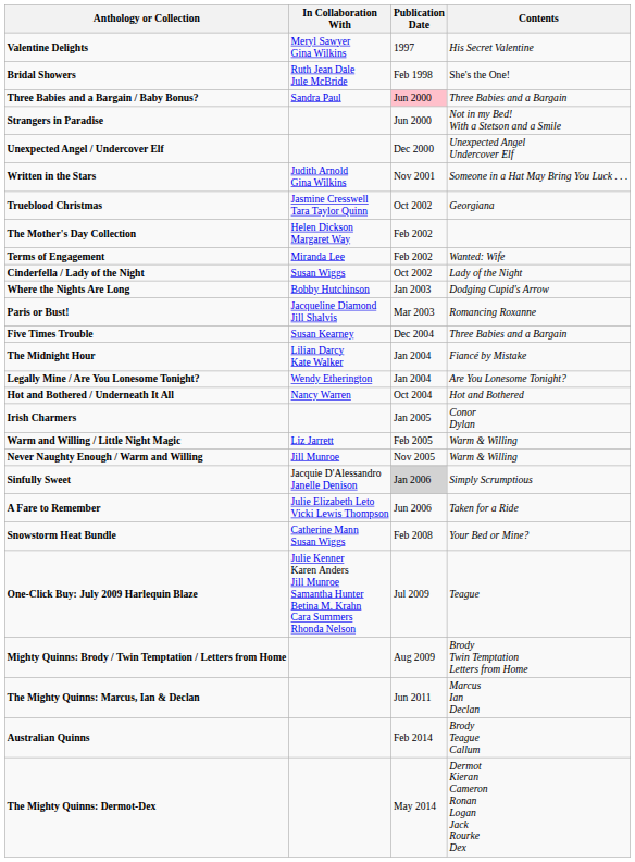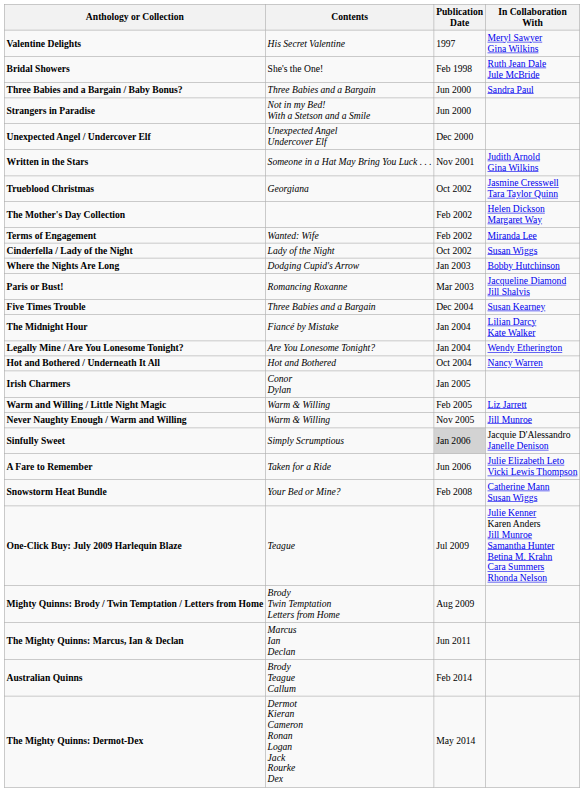 <table class="wikitable">
 <tr>
 <th>Anthology or Collection</th>
+<th>Contents</th>
+<th>Publication<br>Date</th>
 <th>In Collaboration<br>With</th>
-<th>Publication<br>Date</th>
-<th>Contents</th>
 </tr>
 <tr>
 <td><strong>Valentine Delights</strong></td>
+<td><em>His Secret Valentine</em></td>
+<td>1997</td>
 <td><a href='#'>Meryl Sawyer</a><br><a href='#'>Gina Wilkins</a></td>
-<td>1997</td>
-<td><em>His Secret Valentine</em></td>
 </tr>
 <tr>
 <td><strong>Bridal Showers</strong></td>
+<td>She's the One!</td>
+<td>Feb 1998</td>
 <td><a href='#'>Ruth Jean Dale</a><br><a href='#'>Jule McBride</a></td>
-<td>Feb 1998</td>
-<td>She's the One!</td>
 </tr>
 <tr>
 <td><strong>Three Babies and a Bargain / Baby Bonus?</strong></td>
+<td><em>Three Babies and a Bargain</em></td>
+<td>Jun 2000</td>
 <td><a href='#'>Sandra Paul</a></td>
-<td style="background: pink;">Jun 2000</td>
-<td><em>Three Babies and a Bargain</em></td>
 </tr>
 <tr>
 <td><strong>Strangers in Paradise</strong></td>
+<td><em>Not in my Bed!</em><br><em>With a Stetson and a Smile</em></td>
+<td>Jun 2000</td>
 <td></td>
-<td>Jun 2000</td>
-<td><em>Not in my Bed!</em><br><em>With a Stetson and a Smile</em></td>
 </tr>
 <tr>
 <td><strong>Unexpected Angel / Undercover Elf</strong></td>
+<td><em>Unexpected Angel</em><br><em>Undercover Elf</em></td>
+<td>Dec 2000</td>
 <td></td>
-<td>Dec 2000</td>
-<td><em>Unexpected Angel</em><br><em>Undercover Elf</em></td>
 </tr>
 <tr>
 <td><strong>Written in the Stars</strong></td>
+<td><em>Someone in a Hat May Bring You Luck . . .</em></td>
+<td>Nov 2001</td>
 <td><a href='#'>Judith Arnold</a><br><a href='#'>Gina Wilkins</a></td>
-<td>Nov 2001</td>
-<td><em>Someone in a Hat May Bring You Luck . . .</em></td>
 </tr>
 <tr>
 <td><strong>Trueblood Christmas</strong></td>
+<td><em>Georgiana</em></td>
+<td>Oct 2002</td>
 <td><a href='#'>Jasmine Cresswell</a><br><a href='#'>Tara Taylor Quinn</a></td>
-<td>Oct 2002</td>
-<td><em>Georgiana</em></td>
 </tr>
 <tr>
 <td><strong>The Mother's Day Collection</strong></td>
+<td></td>
+<td>Feb 2002</td>
 <td><a href='#'>Helen Dickson</a><br><a href='#'>Margaret Way</a></td>
+</tr>
+<tr>
+<td><strong>Terms of Engagement</strong></td>
+<td><em>Wanted: Wife</em></td>
 <td>Feb 2002</td>
+<td><a href='#'>Miranda Lee</a></td>
+</tr>
+<tr>
+<td><strong>Cinderfella / Lady of the Night</strong></td>
+<td><em>Lady of the Night</em></td>
+<td>Oct 2002</td>
+<td><a href='#'>Susan Wiggs</a></td>
+</tr>
+<tr>
+<td><strong>Where the Nights Are Long</strong></td>
+<td><em>Dodging Cupid's Arrow</em></td>
+<td>Jan 2003</td>
+<td><a href='#'>Bobby Hutchinson</a></td>
+</tr>
+<tr>
+<td><strong>Paris or Bust!</strong></td>
+<td><em>Romancing Roxanne</em></td>
+<td>Mar 2003</td>
+<td><a href='#'>Jacqueline Diamond</a><br><a href='#'>Jill Shalvis</a></td>
+</tr>
+<tr>
+<td><strong>Five Times Trouble</strong></td>
+<td><em>Three Babies and a Bargain</em></td>
+<td>Dec 2004</td>
+<td><a href='#'>Susan Kearney</a></td>
+</tr>
+<tr>
+<td><strong>The Midnight Hour</strong></td>
+<td><em>Fiancé by Mistake</em></td>
+<td>Jan 2004</td>
+<td><a href='#'>Lilian Darcy</a><br><a href='#'>Kate Walker</a></td>
+</tr>
+<tr>
+<td><strong>Legally Mine / Are You Lonesome Tonight?</strong></td>
+<td><em>Are You Lonesome Tonight?</em></td>
+<td>Jan 2004</td>
+<td><a href='#'>Wendy Etherington</a></td>
+</tr>
+<tr>
+<td><strong>Hot and Bothered / Underneath It All</strong></td>
+<td><em>Hot and Bothered</em></td>
+<td>Oct 2004</td>
+<td><a href='#'>Nancy Warren</a></td>
+</tr>
+<tr>
+<td><strong>Irish Charmers</strong></td>
+<td><em>Conor</em><br><em>Dylan</em></td>
+<td>Jan 2005</td>
 <td></td>
 </tr>
 <tr>
-<td><strong>Terms of Engagement</strong></td>
-<td><a href='#'>Miranda Lee</a></td>
-<td>Feb 2002</td>
-<td><em>Wanted: Wife</em></td>
-</tr>
-<tr>
-<td><strong>Cinderfella / Lady of the Night</strong></td>
-<td><a href='#'>Susan Wiggs</a></td>
-<td>Oct 2002</td>
-<td><em>Lady of the Night</em></td>
-</tr>
-<tr>
-<td><strong>Where the Nights Are Long</strong></td>
-<td><a href='#'>Bobby Hutchinson</a></td>
-<td>Jan 2003</td>
-<td><em>Dodging Cupid's Arrow</em></td>
-</tr>
-<tr>
-<td><strong>Paris or Bust!</strong></td>
-<td><a href='#'>Jacqueline Diamond</a><br><a href='#'>Jill Shalvis</a></td>
-<td>Mar 2003</td>
-<td><em>Romancing Roxanne</em></td>
-</tr>
-<tr>
-<td><strong>Five Times Trouble</strong></td>
-<td><a href='#'>Susan Kearney</a></td>
-<td>Dec 2004</td>
-<td><em>Three Babies and a Bargain</em></td>
-</tr>
-<tr>
-<td><strong>The Midnight Hour</strong></td>
-<td><a href='#'>Lilian Darcy</a><br><a href='#'>Kate Walker</a></td>
-<td>Jan 2004</td>
-<td><em>Fiancé by Mistake</em></td>
-</tr>
-<tr>
-<td><strong>Legally Mine / Are You Lonesome Tonight?</strong></td>
-<td><a href='#'>Wendy Etherington</a></td>
-<td>Jan 2004</td>
-<td><em>Are You Lonesome Tonight?</em></td>
-</tr>
-<tr>
-<td><strong>Hot and Bothered / Underneath It All</strong></td>
-<td><a href='#'>Nancy Warren</a></td>
-<td>Oct 2004</td>
-<td><em>Hot and Bothered</em></td>
-</tr>
-<tr>
-<td><strong>Irish Charmers</strong></td>
-<td></td>
-<td>Jan 2005</td>
-<td><em>Conor</em><br><em>Dylan</em></td>
-</tr>
-<tr>
 <td><strong>Warm and Willing / Little Night Magic</strong></td>
+<td><em>Warm & Willing</em></td>
+<td>Feb 2005</td>
 <td><a href='#'>Liz Jarrett</a></td>
-<td>Feb 2005</td>
-<td><em>Warm & Willing</em></td>
 </tr>
 <tr>
 <td><strong>Never Naughty Enough / Warm and Willing</strong></td>
+<td><em>Warm & Willing</em></td>
+<td>Nov 2005</td>
 <td><a href='#'>Jill Munroe</a></td>
-<td>Nov 2005</td>
-<td><em>Warm & Willing</em></td>
 </tr>
 <tr>
 <td><strong>Sinfully Sweet</strong></td>
+<td><em>Simply Scrumptious</em></td>
+<td style="background: lightgrey;">Jan 2006</td>
 <td>Jacquie D'Alessandro<br><a href='#'>Janelle Denison</a></td>
-<td style="background: lightgrey;">Jan 2006</td>
-<td><em>Simply Scrumptious</em></td>
 </tr>
 <tr>
 <td><strong>A Fare to Remember</strong></td>
+<td><em>Taken for a Ride</em></td>
+<td>Jun 2006</td>
 <td><a href='#'>Julie Elizabeth Leto</a><br><a href='#'>Vicki Lewis Thompson</a></td>
-<td>Jun 2006</td>
-<td><em>Taken for a Ride</em></td>
 </tr>
 <tr>
 <td><strong>Snowstorm Heat Bundle</strong></td>
+<td><em>Your Bed or Mine?</em></td>
+<td>Feb 2008</td>
 <td><a href='#'>Catherine Mann</a><br><a href='#'>Susan Wiggs</a></td>
-<td>Feb 2008</td>
-<td><em>Your Bed or Mine?</em></td>
 </tr>
 <tr>
 <td><strong>One-Click Buy: July 2009 Harlequin Blaze</strong></td>
+<td><em>Teague</em></td>
+<td>Jul 2009</td>
 <td><a href='#'>Julie Kenner</a><br>Karen Anders<br><a href='#'>Jill Munroe</a><br><a href='#'>Samantha Hunter</a><br><a href='#'>Betina M. Krahn</a><br><a href='#'>Cara Summers</a><br><a href='#'>Rhonda Nelson</a></td>
-<td>Jul 2009</td>
-<td><em>Teague</em></td>
 </tr>
 <tr>
 <td><strong>Mighty Quinns: Brody / Twin Temptation / Letters from Home</strong></td>
+<td><em>Brody</em><br><em>Twin Temptation</em><br><em>Letters from Home</em></td>
+<td>Aug 2009</td>
 <td></td>
-<td>Aug 2009</td>
-<td><em>Brody</em><br><em>Twin Temptation</em><br><em>Letters from Home</em></td>
 </tr>
 <tr>
 <td><strong>The Mighty Quinns: Marcus, Ian & Declan</strong></td>
+<td><em>Marcus</em><br><em>Ian</em><br><em>Declan</em></td>
+<td>Jun 2011</td>
 <td></td>
-<td>Jun 2011</td>
-<td><em>Marcus</em><br><em>Ian</em><br><em>Declan</em></td>
 </tr>
 <tr>
 <td><strong>Australian Quinns</strong></td>
+<td><em>Brody</em><br><em>Teague</em><br><em>Callum</em></td>
+<td>Feb 2014</td>
 <td></td>
-<td>Feb 2014</td>
-<td><em>Brody</em><br><em>Teague</em><br><em>Callum</em></td>
 </tr>
 <tr>
 <td><strong>The Mighty Quinns: Dermot-Dex</strong></td>
+<td><em>Dermot</em><br><em>Kieran</em><br><em>Cameron</em><br><em>Ronan</em><br><em>Logan</em><br><em>Jack</em><br><em>Rourke</em><br><em>Dex</em></td>
+<td>May 2014</td>
 <td></td>
-<td>May 2014</td>
-<td><em>Dermot</em><br><em>Kieran</em><br><em>Cameron</em><br><em>Ronan</em><br><em>Logan</em><br><em>Jack</em><br><em>Rourke</em><br><em>Dex</em></td>
 </tr>
 </table>
